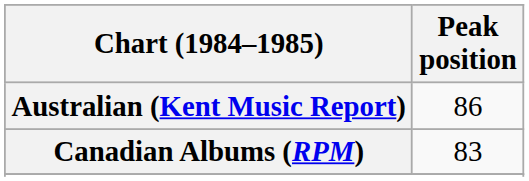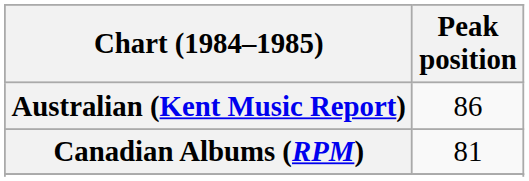 <table class="wikitable sortable plainrowheaders" style="text-align:center">
 <tr>
 <th scope="col">Chart (1984–1985)</th>
 <th scope="col">Peak<br>position</th>
 </tr>
 <tr>
 <th scope="row">Australian (<a href='#'>Kent Music Report</a>)</th>
 <td>86</td>
 </tr>
 <tr>
 <th scope="row">Canadian Albums (<em><a href='#'>RPM</a></em>)</th>
-<td>83</td>
+<td>81</td>
 </tr>
 <tr>
 </tr>
 <tr>
 </tr>
 </table>
